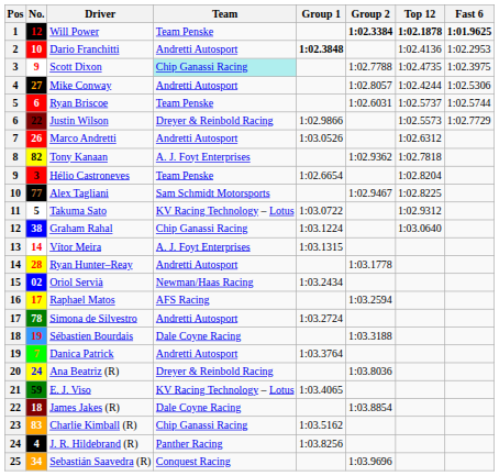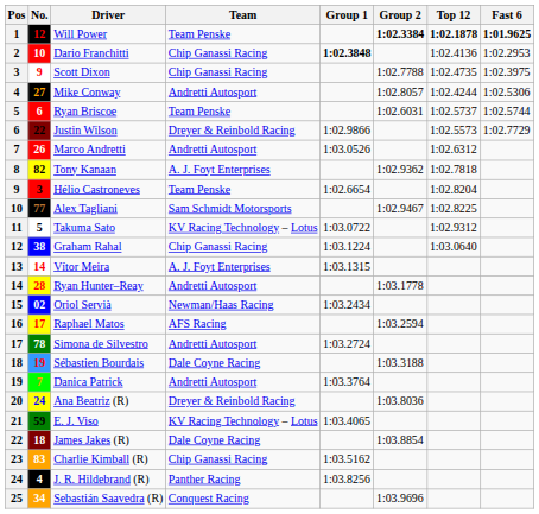 <table class="wikitable" style="font-size:95%">
 <tr>
 <th>Pos</th>
 <th>No.</th>
 <th>Driver</th>
 <th>Team</th>
 <th>Group 1</th>
 <th>Group 2</th>
 <th>Top 12</th>
 <th>Fast 6</th>
 </tr>
 <tr>
 <th>1</th>
 <td style="background:black; color:red;" align=center><strong>12</strong></td>
 <td> <a href='#'>Will Power</a></td>
 <td><a href='#'>Team Penske</a></td>
 <td></td>
 <td><strong>1:02.3384</strong></td>
 <td><strong>1:02.1878</strong></td>
 <td><strong>1:01.9625</strong></td>
 </tr>
 <tr>
 <th>2</th>
 <td style="background:red; color:white;" align=center><strong>10</strong></td>
 <td> <a href='#'>Dario Franchitti</a></td>
-<td><a href='#'>Andretti Autosport</a></td>
+<td><a href='#'>Chip Ganassi Racing</a></td>
 <td><strong>1:02.3848</strong></td>
 <td></td>
 <td>1:02.4136</td>
 <td>1:02.2953</td>
 </tr>
 <tr>
 <th>3</th>
 <td style="background:white; color:red;" align="center"><strong>9</strong></td>
 <td> <a href='#'>Scott Dixon</a></td>
-<td style="background: paleturquoise;"><a href='#'>Chip Ganassi Racing</a></td>
+<td><a href='#'>Chip Ganassi Racing</a></td>
 <td></td>
 <td>1:02.7788</td>
 <td>1:02.4735</td>
 <td>1:02.3975</td>
 </tr>
 <tr>
 <th>4</th>
 <td style="background:black; color:orange;" align="center"><strong>27</strong></td>
 <td> <a href='#'>Mike Conway</a></td>
 <td><a href='#'>Andretti Autosport</a></td>
 <td></td>
 <td>1:02.8057</td>
 <td>1:02.4244</td>
 <td>1:02.5306</td>
 </tr>
 <tr>
 <th>5</th>
 <td style="background:red; color:white;" align="center"><strong>6</strong></td>
 <td> <a href='#'>Ryan Briscoe</a></td>
 <td><a href='#'>Team Penske</a></td>
 <td></td>
 <td>1:02.6031</td>
 <td>1:02.5737</td>
 <td>1:02.5744</td>
 </tr>
 <tr>
 <th>6</th>
 <td style="background:maroon; color:black;" align="center"><strong>22</strong></td>
 <td> <a href='#'>Justin Wilson</a></td>
 <td><a href='#'>Dreyer & Reinbold Racing</a></td>
 <td>1:02.9866</td>
 <td></td>
 <td>1:02.5573</td>
 <td>1:02.7729</td>
 </tr>
 <tr>
 <th>7</th>
 <td style="background:red; color:white;" align="center"><strong>26</strong></td>
 <td> <a href='#'>Marco Andretti</a></td>
 <td><a href='#'>Andretti Autosport</a></td>
 <td>1:03.0526</td>
 <td></td>
 <td>1:02.6312</td>
 <td></td>
 </tr>
 <tr>
 <th>8</th>
 <td style="background:yellow; color:black;" align="center"><strong>82</strong></td>
 <td> <a href='#'>Tony Kanaan</a></td>
 <td><a href='#'>A. J. Foyt Enterprises</a></td>
 <td></td>
 <td>1:02.9362</td>
 <td>1:02.7818</td>
 <td></td>
 </tr>
 <tr>
 <th>9</th>
 <td style="background:red; color:black;" align="center"><strong>3</strong></td>
 <td> <a href='#'>Hélio Castroneves</a></td>
 <td><a href='#'>Team Penske</a></td>
 <td>1:02.6654</td>
 <td></td>
 <td>1:02.8204</td>
 <td></td>
 </tr>
 <tr>
 <th>10</th>
 <td style="background:black; color:#B87333;" align="center"><strong>77</strong></td>
 <td> <a href='#'>Alex Tagliani</a></td>
 <td><a href='#'>Sam Schmidt Motorsports</a></td>
 <td></td>
 <td>1:02.9467</td>
 <td>1:02.8225</td>
 <td></td>
 </tr>
 <tr>
 <th>11</th>
 <td style="background:white; color:black;" align="center"><strong>5</strong></td>
 <td> <a href='#'>Takuma Sato</a></td>
 <td><a href='#'>KV Racing Technology</a> – <a href='#'>Lotus</a></td>
 <td>1:03.0722</td>
 <td></td>
 <td>1:02.9312</td>
 <td></td>
 </tr>
 <tr>
 <th>12</th>
 <td style="background:blue; color:white;" align="center"><strong>38</strong></td>
 <td> <a href='#'>Graham Rahal</a></td>
 <td><a href='#'>Chip Ganassi Racing</a></td>
 <td>1:03.1224</td>
 <td></td>
 <td>1:03.0640</td>
 <td></td>
 </tr>
 <tr>
 <th>13</th>
 <td style="background:white; color:red;" align=center><strong>14</strong></td>
 <td> <a href='#'>Vítor Meira</a></td>
 <td><a href='#'>A. J. Foyt Enterprises</a></td>
 <td>1:03.1315</td>
 <td></td>
 <td></td>
 <td></td>
 </tr>
 <tr>
 <th>14</th>
 <td style="background:yellow; color:red;" align="center"><strong>28</strong></td>
 <td> <a href='#'>Ryan Hunter–Reay</a></td>
 <td><a href='#'>Andretti Autosport</a></td>
 <td></td>
 <td>1:03.1778</td>
 <td></td>
 <td></td>
 </tr>
 <tr>
 <th>15</th>
 <td style="background:blue; color:white;" align="center"><strong>02</strong></td>
 <td> <a href='#'>Oriol Servià</a></td>
 <td><a href='#'>Newman/Haas Racing</a></td>
 <td>1:03.2434</td>
 <td></td>
 <td></td>
 <td></td>
 </tr>
 <tr>
 <th>16</th>
 <td style="background:yellow; color:red;" align="center"><strong>17</strong></td>
 <td> <a href='#'>Raphael Matos</a></td>
 <td><a href='#'>AFS Racing</a></td>
 <td></td>
 <td>1:03.2594</td>
 <td></td>
 <td></td>
 </tr>
 <tr>
 <th>17</th>
 <td style="background:green; color:white;" align="center"><strong>78</strong></td>
 <td> <a href='#'>Simona de Silvestro</a></td>
 <td><a href='#'>Andretti Autosport</a></td>
 <td>1:03.2724</td>
 <td></td>
 <td></td>
 <td></td>
 </tr>
 <tr>
 <th>18</th>
 <td style="background:#3399FF; color:red;" align="center"><strong>19</strong></td>
 <td> <a href='#'>Sébastien Bourdais</a></td>
 <td><a href='#'>Dale Coyne Racing</a></td>
 <td></td>
 <td>1:03.3188</td>
 <td></td>
 <td></td>
 </tr>
 <tr>
 <th>19</th>
 <td style="background:lime; color:orange;" align="center"><strong>7</strong></td>
 <td> <a href='#'>Danica Patrick</a></td>
 <td><a href='#'>Andretti Autosport</a></td>
 <td>1:03.3764</td>
 <td></td>
 <td></td>
 <td></td>
 </tr>
 <tr>
 <th>20</th>
 <td style="background:yellow; color:blue;" align="center"><strong>24</strong></td>
 <td> <a href='#'>Ana Beatriz</a> (R)</td>
 <td><a href='#'>Dreyer & Reinbold Racing</a></td>
 <td></td>
 <td>1:03.8036</td>
 <td></td>
 <td></td>
 </tr>
 <tr>
 <th>21</th>
 <td style="background:green; color:black;" align="center"><strong>59</strong></td>
 <td> <a href='#'>E. J. Viso</a></td>
 <td><a href='#'>KV Racing Technology</a> – <a href='#'>Lotus</a></td>
 <td>1:03.4065</td>
 <td></td>
 <td></td>
 <td></td>
 </tr>
 <tr>
 <th>22</th>
 <td style="background:maroon; color:white;" align="center"><strong>18</strong></td>
 <td> <a href='#'>James Jakes</a> (R)</td>
 <td><a href='#'>Dale Coyne Racing</a></td>
 <td></td>
 <td>1:03.8854</td>
 <td></td>
 <td></td>
 </tr>
 <tr>
 <th>23</th>
 <td style="background:orange; color:white;" align="center"><strong>83</strong></td>
 <td> <a href='#'>Charlie Kimball</a> (R)</td>
 <td><a href='#'>Chip Ganassi Racing</a></td>
 <td>1:03.5162</td>
 <td></td>
 <td></td>
 <td></td>
 </tr>
 <tr>
 <th>24</th>
 <td style="background:black; color:white;" align="center"><strong>4</strong></td>
 <td> <a href='#'>J. R. Hildebrand</a> (R)</td>
 <td><a href='#'>Panther Racing</a></td>
 <td>1:03.8256</td>
 <td></td>
 <td></td>
 <td></td>
 </tr>
 <tr>
 <th>25</th>
 <td style="background:orange; color:white;" align="center"><strong>34</strong></td>
 <td> <a href='#'>Sebastián Saavedra</a> (R)</td>
 <td><a href='#'>Conquest Racing</a></td>
 <td></td>
 <td>1:03.9696</td>
 <td></td>
 <td></td>
 </tr>
 </table>
